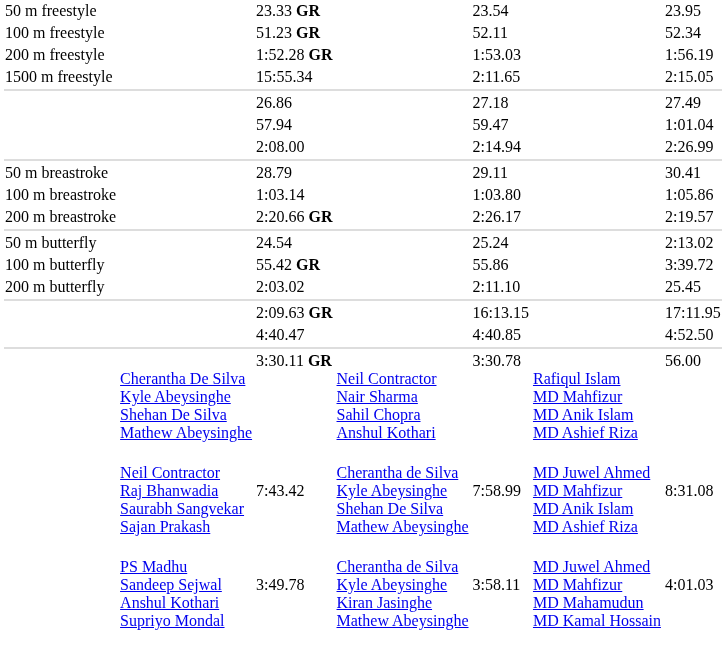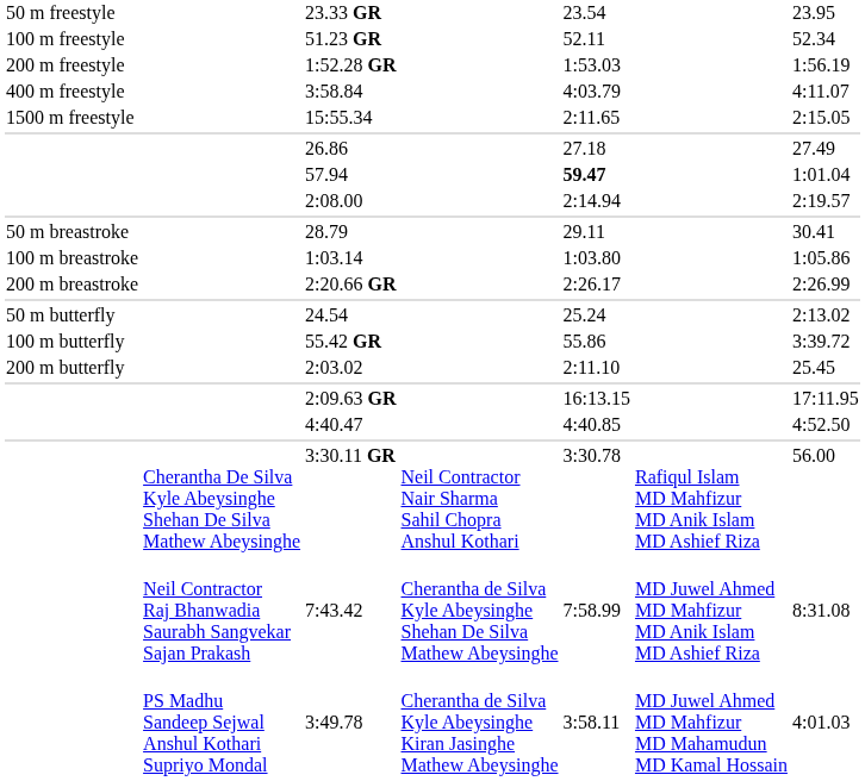 <table>
 <tr>
 <td>50 m freestyle</td>
 <td></td>
 <td>23.33 <strong>GR</strong></td>
 <td></td>
 <td>23.54</td>
 <td></td>
 <td>23.95</td>
 </tr>
 <tr>
 <td>100 m freestyle</td>
 <td></td>
 <td>51.23 <strong>GR</strong></td>
 <td></td>
 <td>52.11</td>
 <td></td>
 <td>52.34</td>
 </tr>
 <tr>
 <td>200 m freestyle</td>
 <td></td>
 <td>1:52.28 <strong>GR</strong></td>
 <td></td>
 <td>1:53.03</td>
 <td></td>
 <td>1:56.19</td>
 </tr>
 <tr>
+<td>400 m freestyle</td>
+<td></td>
+<td>3:58.84</td>
+<td></td>
+<td>4:03.79</td>
+<td></td>
+<td>4:11.07</td>
+</tr>
+<tr>
 <td>1500 m freestyle</td>
 <td></td>
 <td>15:55.34</td>
 <td></td>
 <td>2:11.65</td>
 <td></td>
 <td>2:15.05</td>
 </tr>
 <tr bgcolor=#DDDDDD>
 <td colspan=7></td>
 </tr>
 <tr valign="top">
 <td></td>
 <td valign=top></td>
 <td>26.86</td>
 <td valign=top></td>
 <td>27.18</td>
 <td valign=top></td>
 <td>27.49</td>
 </tr>
 <tr>
 <td></td>
 <td valign=top></td>
 <td>57.94</td>
 <td valign=top></td>
-<td>59.47</td>
+<td><strong>59.47</strong></td>
 <td valign=top></td>
 <td>1:01.04</td>
 </tr>
 <tr>
 <td></td>
 <td valign=top></td>
 <td>2:08.00</td>
 <td valign=top></td>
 <td>2:14.94</td>
 <td valign=top></td>
-<td>2:26.99</td>
+<td>2:19.57</td>
 </tr>
 <tr bgcolor=#DDDDDD>
 <td colspan=7></td>
 </tr>
 <tr valign="top">
 <td>50 m breastroke</td>
 <td></td>
 <td>28.79</td>
 <td></td>
 <td>29.11</td>
 <td></td>
 <td>30.41</td>
 </tr>
 <tr>
 <td>100 m breastroke</td>
 <td></td>
 <td>1:03.14</td>
 <td></td>
 <td>1:03.80</td>
 <td></td>
 <td>1:05.86</td>
 </tr>
 <tr>
 <td>200 m breastroke</td>
 <td></td>
 <td>2:20.66 <strong>GR</strong></td>
 <td></td>
 <td>2:26.17</td>
 <td></td>
-<td>2:19.57</td>
+<td>2:26.99</td>
 </tr>
 <tr bgcolor=#DDDDDD>
 <td colspan=7></td>
 </tr>
 <tr valign="top">
 <td>50 m butterfly</td>
 <td></td>
 <td>24.54</td>
 <td></td>
 <td>25.24</td>
 <td></td>
 <td>2:13.02</td>
 </tr>
 <tr>
 <td>100 m butterfly</td>
 <td></td>
 <td>55.42 <strong>GR</strong></td>
 <td></td>
 <td>55.86</td>
 <td></td>
 <td>3:39.72</td>
 </tr>
 <tr>
 <td>200 m butterfly</td>
 <td></td>
 <td>2:03.02</td>
 <td></td>
 <td>2:11.10</td>
 <td></td>
 <td>25.45</td>
 </tr>
 <tr bgcolor=#DDDDDD>
 <td colspan=7></td>
 </tr>
 <tr valign="top">
 <td></td>
 <td></td>
 <td>2:09.63 <strong>GR</strong></td>
 <td></td>
 <td>16:13.15</td>
 <td></td>
 <td>17:11.95</td>
 </tr>
 <tr>
 <td></td>
 <td></td>
 <td>4:40.47</td>
 <td></td>
 <td>4:40.85</td>
 <td></td>
 <td>4:52.50</td>
 </tr>
 <tr bgcolor=#DDDDDD>
 <td colspan=7></td>
 </tr>
 <tr valign="top">
 <td></td>
 <td valign=top><br><a href='#'>Cherantha De Silva</a> <br><a href='#'>Kyle Abeysinghe</a> <br><a href='#'>Shehan De Silva</a> <br><a href='#'>Mathew Abeysinghe</a></td>
 <td>3:30.11 <strong>GR</strong></td>
 <td valign=top><br><a href='#'>Neil Contractor</a> <br><a href='#'>Nair Sharma</a> <br><a href='#'>Sahil Chopra</a> <br><a href='#'>Anshul Kothari</a></td>
 <td>3:30.78</td>
 <td valign=top><br><a href='#'>Rafiqul Islam</a> <br><a href='#'>MD Mahfizur</a><br><a href='#'>MD Anik Islam</a><br><a href='#'>MD Ashief Riza</a></td>
 <td>56.00</td>
 </tr>
 <tr>
 <td></td>
 <td valign=top><br><a href='#'>Neil Contractor</a><br><a href='#'>Raj Bhanwadia</a> <br><a href='#'>Saurabh Sangvekar</a> <br><a href='#'>Sajan Prakash</a></td>
 <td>7:43.42</td>
 <td valign=top><br><a href='#'>Cherantha de Silva</a> <br><a href='#'>Kyle Abeysinghe</a> <br><a href='#'>Shehan De Silva</a> <br><a href='#'>Mathew Abeysinghe</a></td>
 <td>7:58.99</td>
 <td valign=top><br><a href='#'>MD Juwel Ahmed</a> <br><a href='#'>MD Mahfizur</a><br><a href='#'>MD Anik Islam</a><br><a href='#'>MD Ashief Riza</a></td>
 <td>8:31.08</td>
 </tr>
 <tr>
 <td></td>
 <td valign=top><br><a href='#'>PS Madhu</a> <br><a href='#'>Sandeep Sejwal</a> <br><a href='#'>Anshul Kothari</a> <br><a href='#'>Supriyo Mondal</a></td>
 <td>3:49.78</td>
 <td valign=top><br><a href='#'>Cherantha de Silva</a> <br><a href='#'>Kyle Abeysinghe</a> <br><a href='#'>Kiran Jasinghe</a> <br><a href='#'>Mathew Abeysinghe</a></td>
 <td>3:58.11</td>
 <td valign=top><br><a href='#'>MD Juwel Ahmed</a> <br><a href='#'>MD Mahfizur</a><br><a href='#'>MD Mahamudun</a><br><a href='#'>MD Kamal Hossain</a></td>
 <td>4:01.03</td>
 </tr>
 </table>
